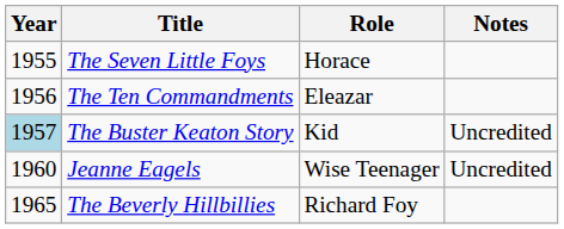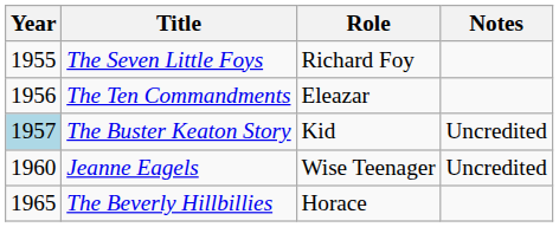 <table class="wikitable">
 <tr>
 <th>Year</th>
 <th>Title</th>
 <th>Role</th>
 <th>Notes</th>
 </tr>
 <tr>
 <td>1955</td>
 <td><em><a href='#'>The Seven Little Foys</a></em></td>
-<td>Horace</td>
+<td>Richard Foy</td>
 <td></td>
 </tr>
 <tr>
 <td>1956</td>
 <td><em><a href='#'>The Ten Commandments</a></em></td>
 <td>Eleazar</td>
 <td></td>
 </tr>
 <tr>
 <td style="background: lightblue;">1957</td>
 <td><em><a href='#'>The Buster Keaton Story</a></em></td>
 <td>Kid</td>
 <td>Uncredited</td>
 </tr>
 <tr>
 <td>1960</td>
 <td><em><a href='#'>Jeanne Eagels</a></em></td>
 <td>Wise Teenager</td>
 <td>Uncredited</td>
 </tr>
 <tr>
 <td>1965</td>
 <td><em><a href='#'>The Beverly Hillbillies</a></em></td>
-<td>Richard Foy</td>
+<td>Horace</td>
 <td></td>
 </tr>
 </table>
